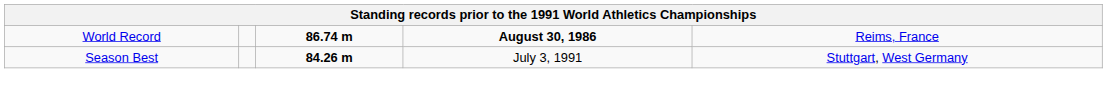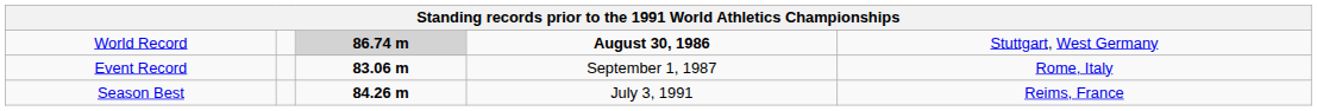 <table class="wikitable" style=" text-align:center; font-size:110%;" width="95%">
 <tr>
 <th colspan="5">Standing records prior to the 1991 World Athletics Championships</th>
 </tr>
 <tr>
 <td><a href='#'>World Record</a></td>
 <td></td>
-<td><strong>86.74 m </strong></td>
+<td style="background: lightgrey;"><strong>86.74 m </strong></td>
 <td><strong>August 30, 1986</strong></td>
-<td> <a href='#'>Reims, France</a></td>
+<td> <a href='#'>Stuttgart</a>, <a href='#'>West Germany</a></td>
+</tr>
+<tr>
+<td><a href='#'>Event Record</a></td>
+<td></td>
+<td><strong>83.06 m </strong></td>
+<td>September 1, 1987</td>
+<td> <a href='#'>Rome, Italy</a></td>
 </tr>
 <tr>
 <td><a href='#'>Season Best</a></td>
 <td></td>
 <td><strong>84.26 m </strong></td>
 <td>July 3, 1991</td>
-<td> <a href='#'>Stuttgart</a>, <a href='#'>West Germany</a></td>
+<td> <a href='#'>Reims, France</a></td>
 </tr>
 </table>
